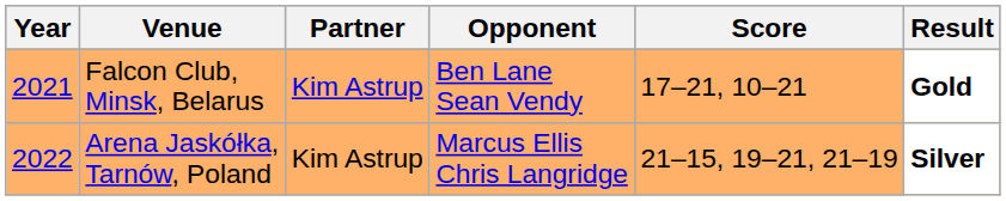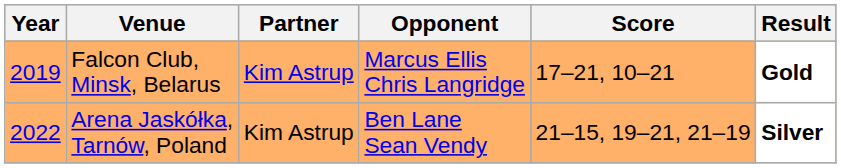 <table class="sortable wikitable" style="font-size: 90%;">
 <tr>
 <th>Year</th>
 <th>Venue</th>
 <th>Partner</th>
 <th>Opponent</th>
 <th>Score</th>
 <th>Result</th>
 </tr>
 <tr style="background:#FFB069">
-<td align="center"><a href='#'>2021</a></td>
+<td align="center"><a href='#'>2019</a></td>
 <td align="left">Falcon Club,<br><a href='#'>Minsk</a>, Belarus</td>
 <td align="left"> <a href='#'>Kim Astrup</a></td>
-<td align="left"> <a href='#'>Ben Lane</a><br> <a href='#'>Sean Vendy</a></td>
+<td align="left"> <a href='#'>Marcus Ellis</a><br> <a href='#'>Chris Langridge</a></td>
 <td align="left">17–21, 10–21</td>
 <td style="text-align:left; background:white"> <strong>Gold</strong></td>
 </tr>
 <tr style="background:#FFB069">
 <td align="center"><a href='#'>2022</a></td>
 <td align="left"><a href='#'>Arena Jaskółka</a>,<br><a href='#'>Tarnów</a>, Poland</td>
 <td align="left"> Kim Astrup</td>
-<td align="left"> <a href='#'>Marcus Ellis</a><br> <a href='#'>Chris Langridge</a></td>
+<td align="left"> <a href='#'>Ben Lane</a><br> <a href='#'>Sean Vendy</a></td>
 <td align="left">21–15, 19–21, 21–19</td>
 <td style="text-align:left; background:white"> <strong>Silver</strong></td>
 </tr>
 </table>
